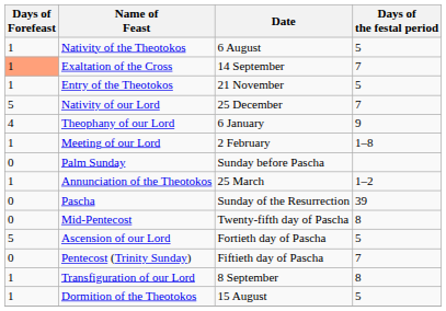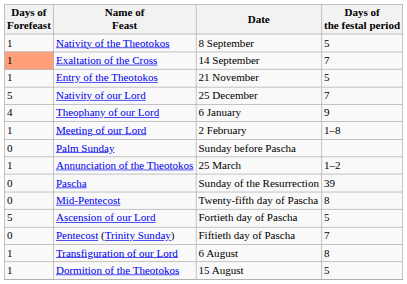 <table class="wikitable">
 <tr>
 <th>Days of<br>Forefeast</th>
 <th>Name of<br>Feast</th>
 <th>Date</th>
 <th>Days of<br>the festal period</th>
 </tr>
 <tr>
 <td>1</td>
 <td><a href='#'>Nativity of the Theotokos</a></td>
-<td>6 August</td>
+<td>8 September</td>
 <td>5</td>
 </tr>
 <tr>
 <td style="background: lightsalmon;">1</td>
 <td><a href='#'>Exaltation of the Cross</a></td>
 <td>14 September</td>
 <td>7</td>
 </tr>
 <tr>
 <td>1</td>
 <td><a href='#'>Entry of the Theotokos</a></td>
 <td>21 November</td>
 <td>5</td>
 </tr>
 <tr>
 <td>5 </td>
 <td><a href='#'>Nativity of our Lord</a></td>
 <td>25 December</td>
 <td>7</td>
 </tr>
 <tr>
 <td>4 </td>
 <td><a href='#'>Theophany of our Lord</a></td>
 <td>6 January</td>
 <td>9</td>
 </tr>
 <tr>
 <td>1 </td>
 <td><a href='#'>Meeting of our Lord</a></td>
 <td>2 February</td>
 <td>1–8</td>
 </tr>
 <tr>
 <td>0 </td>
 <td><a href='#'>Palm Sunday</a></td>
 <td>Sunday before Pascha</td>
 <td></td>
 </tr>
 <tr>
 <td>1 </td>
 <td><a href='#'>Annunciation of the Theotokos</a></td>
 <td>25 March</td>
 <td>1–2</td>
 </tr>
 <tr>
 <td>0 </td>
 <td><a href='#'>Pascha</a></td>
 <td>Sunday of the Resurrection</td>
 <td>39</td>
 </tr>
 <tr>
 <td>0</td>
 <td><a href='#'>Mid-Pentecost</a></td>
 <td>Twenty-fifth day of Pascha</td>
 <td>8</td>
 </tr>
 <tr>
 <td>5 </td>
 <td><a href='#'>Ascension of our Lord</a></td>
 <td>Fortieth day of Pascha</td>
 <td>5</td>
 </tr>
 <tr>
 <td>0</td>
 <td><a href='#'>Pentecost</a> (<a href='#'>Trinity Sunday</a>)</td>
 <td>Fiftieth day of Pascha</td>
 <td>7</td>
 </tr>
 <tr>
 <td>1</td>
 <td><a href='#'>Transfiguration of our Lord</a></td>
-<td>8 September</td>
+<td>6 August</td>
 <td>8</td>
 </tr>
 <tr>
 <td>1</td>
 <td><a href='#'>Dormition of the Theotokos</a></td>
 <td>15 August</td>
 <td>5</td>
 </tr>
 <tr>
 </tr>
 </table>
